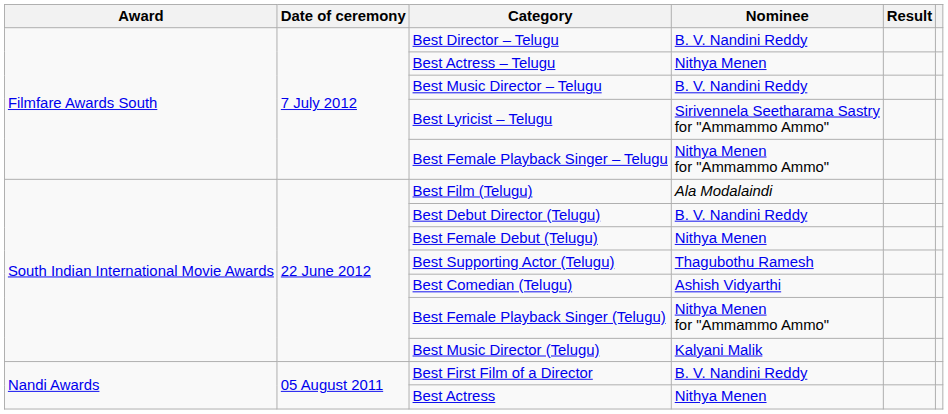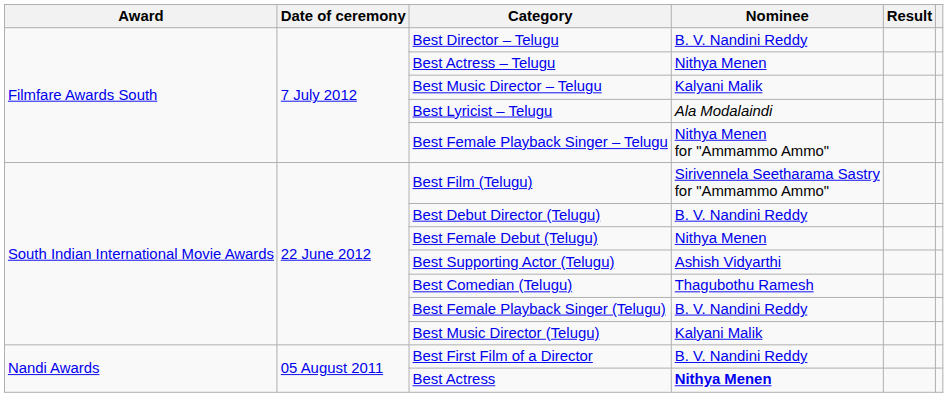 <table class="wikitable">
 <tr>
 <th>Award</th>
 <th>Date of ceremony</th>
 <th>Category</th>
 <th>Nominee</th>
 <th>Result</th>
 <th></th>
 </tr>
 <tr>
 <td rowspan="5"><a href='#'>Filmfare Awards South</a></td>
 <td rowspan="5"><a href='#'>7 July 2012</a></td>
 <td><a href='#'>Best Director – Telugu</a></td>
 <td><a href='#'>B. V. Nandini Reddy</a></td>
 <td></td>
 <td></td>
 </tr>
 <tr>
 <td><a href='#'>Best Actress – Telugu</a></td>
 <td><a href='#'>Nithya Menen</a></td>
 <td></td>
 <td></td>
 </tr>
 <tr>
 <td><a href='#'>Best Music Director – Telugu</a></td>
-<td><a href='#'>B. V. Nandini Reddy</a></td>
+<td><a href='#'>Kalyani Malik</a></td>
 <td></td>
 <td></td>
 </tr>
 <tr>
 <td><a href='#'>Best Lyricist – Telugu</a></td>
-<td><a href='#'>Sirivennela Seetharama Sastry</a><br>for "Ammammo Ammo"</td>
+<td><em>Ala Modalaindi</em></td>
 <td></td>
 <td></td>
 </tr>
 <tr>
 <td><a href='#'>Best Female Playback Singer – Telugu</a></td>
 <td><a href='#'>Nithya Menen</a><br>for "Ammammo Ammo"</td>
 <td></td>
 <td></td>
 </tr>
 <tr>
 <td rowspan="7"><a href='#'>South Indian International Movie Awards</a></td>
 <td rowspan="7"><a href='#'>22 June 2012</a></td>
 <td><a href='#'>Best Film (Telugu)</a></td>
-<td><em>Ala Modalaindi</em></td>
+<td><a href='#'>Sirivennela Seetharama Sastry</a><br>for "Ammammo Ammo"</td>
 <td></td>
 <td></td>
 </tr>
 <tr>
 <td><a href='#'>Best Debut Director (Telugu)</a></td>
 <td><a href='#'>B. V. Nandini Reddy</a></td>
 <td></td>
 <td></td>
 </tr>
 <tr>
 <td><a href='#'>Best Female Debut (Telugu)</a></td>
 <td><a href='#'>Nithya Menen</a></td>
 <td></td>
 <td></td>
 </tr>
 <tr>
 <td><a href='#'>Best Supporting Actor (Telugu)</a></td>
+<td><a href='#'>Ashish Vidyarthi</a></td>
+<td></td>
+<td></td>
+</tr>
+<tr>
+<td><a href='#'>Best Comedian (Telugu)</a></td>
 <td><a href='#'>Thagubothu Ramesh</a></td>
 <td></td>
 <td></td>
 </tr>
 <tr>
-<td><a href='#'>Best Comedian (Telugu)</a></td>
-<td><a href='#'>Ashish Vidyarthi</a></td>
-<td></td>
-<td></td>
-</tr>
-<tr>
 <td><a href='#'>Best Female Playback Singer (Telugu)</a></td>
-<td><a href='#'>Nithya Menen</a><br>for "Ammammo Ammo"</td>
+<td><a href='#'>B. V. Nandini Reddy</a></td>
 <td></td>
 <td></td>
 </tr>
 <tr>
 <td><a href='#'>Best Music Director (Telugu)</a></td>
 <td><a href='#'>Kalyani Malik</a></td>
 <td></td>
 <td></td>
 </tr>
 <tr>
 <td rowspan="2"><a href='#'>Nandi Awards</a></td>
 <td rowspan="2"><a href='#'>05 August 2011</a></td>
 <td><a href='#'>Best First Film of a Director</a></td>
 <td><a href='#'>B. V. Nandini Reddy</a></td>
 <td></td>
 <td></td>
 </tr>
 <tr>
 <td><a href='#'>Best Actress</a></td>
-<td><a href='#'>Nithya Menen</a></td>
+<td><strong><a href='#'>Nithya Menen</a></strong></td>
 <td></td>
 <td></td>
 </tr>
 </table>
